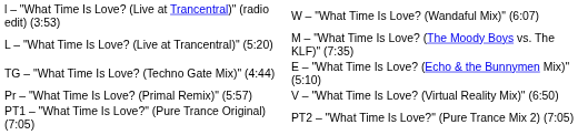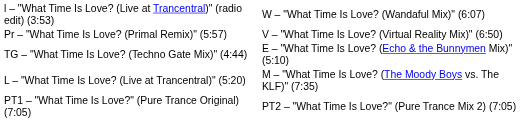 <table rowspan=2 style="width:800px; height:75%">
 <tr>
 <td>l – "What Time Is Love? (Live at <a href='#'>Trancentral</a>)" (radio edit) (3:53)</td>
 <td>W – "What Time Is Love? (Wandaful Mix)" (6:07)</td>
 </tr>
 <tr>
-<td>L – "What Time Is Love? (Live at Trancentral)" (5:20)</td>
-<td>M – "What Time Is Love? (<a href='#'>The Moody Boys</a> vs. The KLF)" (7:35)</td>
+<td>Pr – "What Time Is Love? (Primal Remix)" (5:57)</td>
+<td>V – "What Time Is Love? (Virtual Reality Mix)" (6:50)</td>
 </tr>
 <tr>
 <td>TG – "What Time Is Love? (Techno Gate Mix)" (4:44)</td>
 <td>E – "What Time Is Love? (<a href='#'>Echo & the Bunnymen</a> Mix)" (5:10)</td>
 </tr>
 <tr>
-<td>Pr – "What Time Is Love? (Primal Remix)" (5:57)</td>
-<td>V – "What Time Is Love? (Virtual Reality Mix)" (6:50)</td>
+<td>L – "What Time Is Love? (Live at Trancentral)" (5:20)</td>
+<td>M – "What Time Is Love? (<a href='#'>The Moody Boys</a> vs. The KLF)" (7:35)</td>
 </tr>
 <tr>
 <td>PT1 – "What Time Is Love?" (Pure Trance Original) (7:05)</td>
 <td>PT2 – "What Time Is Love?" (Pure Trance Mix 2) (7:05)</td>
 </tr>
 <tr>
 </tr>
 </table>
